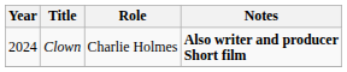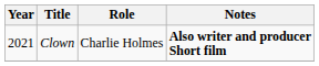 <table class="wikitable">
 <tr>
 <th>Year</th>
 <th>Title</th>
 <th>Role</th>
 <th>Notes</th>
 </tr>
 <tr>
-<td>2024</td>
+<td>2021</td>
 <td><em>Clown</em></td>
 <td>Charlie Holmes</td>
 <td><strong>Also writer and producer<br>Short film</strong></td>
 </tr>
 <tr>
 </tr>
 </table>
